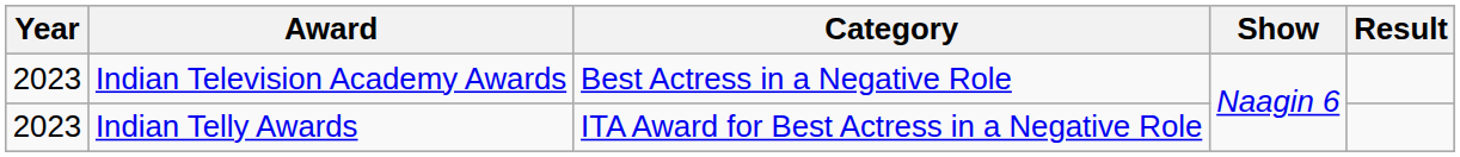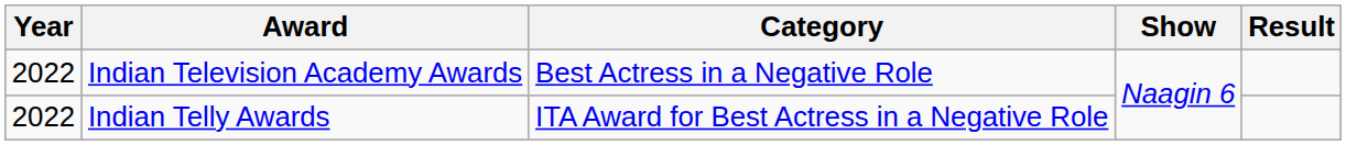 <table class="wikitable sortable">
 <tr>
 <th>Year</th>
 <th>Award</th>
 <th>Category</th>
 <th>Show</th>
 <th>Result</th>
 </tr>
 <tr>
-<td>2023</td>
+<td>2022</td>
 <td><a href='#'>Indian Television Academy Awards</a></td>
 <td><a href='#'>Best Actress in a Negative Role</a></td>
 <td rowspan=2><em><a href='#'>Naagin 6</a></em></td>
 <td></td>
 </tr>
 <tr>
-<td>2023</td>
+<td>2022</td>
 <td><a href='#'>Indian Telly Awards</a></td>
 <td><a href='#'>ITA Award for Best Actress in a Negative Role</a></td>
 <td></td>
 </tr>
 </table>
